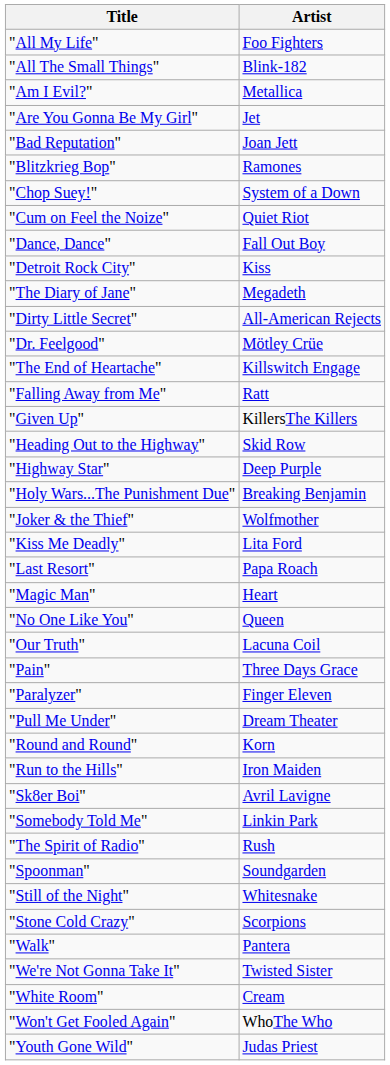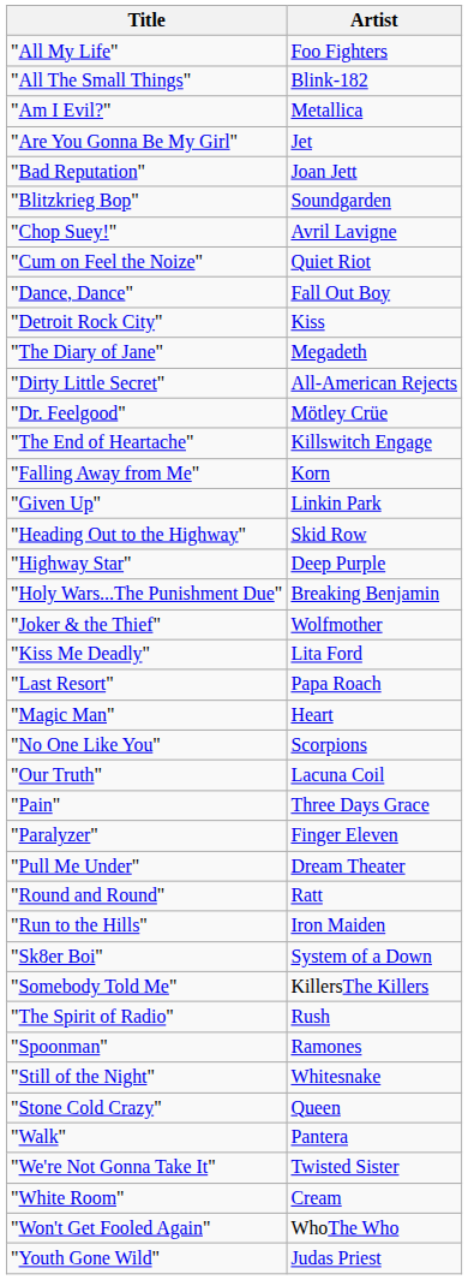 <table class="wikitable sortable" style="margin: 5px;">
 <tr>
 <th>Title</th>
 <th>Artist</th>
 </tr>
 <tr>
 <td>"<a href='#'>All My Life</a>"</td>
 <td><a href='#'>Foo Fighters</a></td>
 </tr>
 <tr>
 <td>"<a href='#'>All The Small Things</a>"</td>
 <td><a href='#'>Blink-182</a></td>
 </tr>
 <tr>
 <td>"<a href='#'>Am I Evil?</a>"</td>
 <td><a href='#'>Metallica</a></td>
 </tr>
 <tr>
 <td>"<a href='#'>Are You Gonna Be My Girl</a>"</td>
 <td><a href='#'>Jet</a></td>
 </tr>
 <tr>
 <td>"<a href='#'>Bad Reputation</a>"</td>
 <td><a href='#'>Joan Jett</a></td>
 </tr>
 <tr>
 <td>"<a href='#'>Blitzkrieg Bop</a>"</td>
-<td><a href='#'>Ramones</a></td>
+<td><a href='#'>Soundgarden</a></td>
 </tr>
 <tr>
 <td>"<a href='#'>Chop Suey!</a>"</td>
-<td><a href='#'>System of a Down</a></td>
+<td><a href='#'>Avril Lavigne</a></td>
 </tr>
 <tr>
 <td>"<a href='#'>Cum on Feel the Noize</a>"</td>
 <td><a href='#'>Quiet Riot</a></td>
 </tr>
 <tr>
 <td>"<a href='#'>Dance, Dance</a>"</td>
 <td><a href='#'>Fall Out Boy</a></td>
 </tr>
 <tr>
 <td>"<a href='#'>Detroit Rock City</a>"</td>
 <td><a href='#'>Kiss</a></td>
 </tr>
 <tr>
 <td>"<a href='#'>The Diary of Jane</a>"</td>
 <td><a href='#'>Megadeth</a></td>
 </tr>
 <tr>
 <td>"<a href='#'>Dirty Little Secret</a>"</td>
 <td><a href='#'>All-American Rejects</a></td>
 </tr>
 <tr>
 <td>"<a href='#'>Dr. Feelgood</a>"</td>
 <td><a href='#'>Mötley Crüe</a></td>
 </tr>
 <tr>
 <td>"<a href='#'>The End of Heartache</a>"</td>
 <td><a href='#'>Killswitch Engage</a></td>
 </tr>
 <tr>
 <td>"<a href='#'>Falling Away from Me</a>"</td>
-<td><a href='#'>Ratt</a></td>
+<td><a href='#'>Korn</a></td>
 </tr>
 <tr>
 <td>"<a href='#'>Given Up</a>"</td>
-<td><span>Killers</span><a href='#'>The Killers</a></td>
+<td><a href='#'>Linkin Park</a></td>
 </tr>
 <tr>
 <td>"<a href='#'>Heading Out to the Highway</a>"</td>
 <td><a href='#'>Skid Row</a></td>
 </tr>
 <tr>
 <td>"<a href='#'>Highway Star</a>"</td>
 <td><a href='#'>Deep Purple</a></td>
 </tr>
 <tr>
 <td>"<a href='#'>Holy Wars...The Punishment Due</a>"</td>
 <td><a href='#'>Breaking Benjamin</a></td>
 </tr>
 <tr>
 <td>"<a href='#'>Joker & the Thief</a>"</td>
 <td><a href='#'>Wolfmother</a></td>
 </tr>
 <tr>
 <td>"<a href='#'>Kiss Me Deadly</a>"</td>
 <td><a href='#'>Lita Ford</a></td>
 </tr>
 <tr>
 <td>"<a href='#'>Last Resort</a>"</td>
 <td><a href='#'>Papa Roach</a></td>
 </tr>
 <tr>
 <td>"<a href='#'>Magic Man</a>"</td>
 <td><a href='#'>Heart</a></td>
 </tr>
 <tr>
 <td>"<a href='#'>No One Like You</a>"</td>
-<td><a href='#'>Queen</a></td>
+<td><a href='#'>Scorpions</a></td>
 </tr>
 <tr>
 <td>"<a href='#'>Our Truth</a>"</td>
 <td><a href='#'>Lacuna Coil</a></td>
 </tr>
 <tr>
 <td>"<a href='#'>Pain</a>"</td>
 <td><a href='#'>Three Days Grace</a></td>
 </tr>
 <tr>
 <td>"<a href='#'>Paralyzer</a>"</td>
 <td><a href='#'>Finger Eleven</a></td>
 </tr>
 <tr>
 <td>"<a href='#'>Pull Me Under</a>"</td>
 <td><a href='#'>Dream Theater</a></td>
 </tr>
 <tr>
 <td>"<a href='#'>Round and Round</a>"</td>
-<td><a href='#'>Korn</a></td>
+<td><a href='#'>Ratt</a></td>
 </tr>
 <tr>
 <td>"<a href='#'>Run to the Hills</a>"</td>
 <td><a href='#'>Iron Maiden</a></td>
 </tr>
 <tr>
 <td>"<a href='#'>Sk8er Boi</a>"</td>
-<td><a href='#'>Avril Lavigne</a></td>
+<td><a href='#'>System of a Down</a></td>
 </tr>
 <tr>
 <td>"<a href='#'>Somebody Told Me</a>"</td>
-<td><a href='#'>Linkin Park</a></td>
+<td><span>Killers</span><a href='#'>The Killers</a></td>
 </tr>
 <tr>
 <td>"<a href='#'>The Spirit of Radio</a>"</td>
 <td><a href='#'>Rush</a></td>
 </tr>
 <tr>
 <td>"<a href='#'>Spoonman</a>"</td>
-<td><a href='#'>Soundgarden</a></td>
+<td><a href='#'>Ramones</a></td>
 </tr>
 <tr>
 <td>"<a href='#'>Still of the Night</a>"</td>
 <td><a href='#'>Whitesnake</a></td>
 </tr>
 <tr>
 <td>"<a href='#'>Stone Cold Crazy</a>"</td>
-<td><a href='#'>Scorpions</a></td>
+<td><a href='#'>Queen</a></td>
 </tr>
 <tr>
 <td>"<a href='#'>Walk</a>"</td>
 <td><a href='#'>Pantera</a></td>
 </tr>
 <tr>
 <td>"<a href='#'>We're Not Gonna Take It</a>"</td>
 <td><a href='#'>Twisted Sister</a></td>
 </tr>
 <tr>
 <td>"<a href='#'>White Room</a>"</td>
 <td><a href='#'>Cream</a></td>
 </tr>
 <tr>
 <td>"<a href='#'>Won't Get Fooled Again</a>"</td>
 <td><span>Who</span><a href='#'>The Who</a></td>
 </tr>
 <tr>
 <td>"<a href='#'>Youth Gone Wild</a>"</td>
 <td><a href='#'>Judas Priest</a></td>
 </tr>
 </table>
